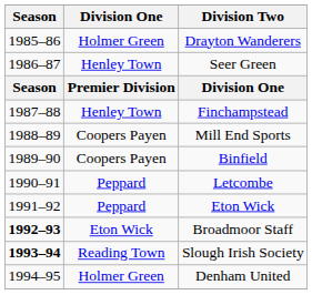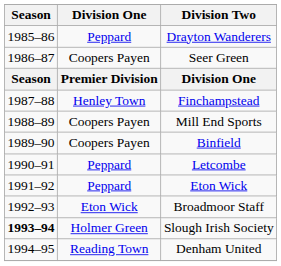 <table class="wikitable" style="text-align: center">
 <tr>
 </tr>
 <tr>
 <th>Season</th>
 <th>Division One</th>
 <th>Division Two</th>
 </tr>
 <tr>
 <td>1985–86</td>
-<td><a href='#'>Holmer Green</a></td>
+<td><a href='#'>Peppard</a></td>
 <td><a href='#'>Drayton Wanderers</a></td>
 </tr>
 <tr>
 <td>1986–87</td>
-<td><a href='#'>Henley Town</a></td>
+<td>Coopers Payen</td>
 <td>Seer Green</td>
 </tr>
 <tr>
 <th>Season</th>
 <th>Premier Division</th>
 <th>Division One</th>
 </tr>
 <tr>
 <td>1987–88</td>
 <td><a href='#'>Henley Town</a></td>
 <td><a href='#'>Finchampstead</a></td>
 </tr>
 <tr>
 <td>1988–89</td>
 <td>Coopers Payen</td>
 <td>Mill End Sports</td>
 </tr>
 <tr>
 <td>1989–90</td>
 <td>Coopers Payen</td>
 <td><a href='#'>Binfield</a></td>
 </tr>
 <tr>
 <td>1990–91</td>
 <td><a href='#'>Peppard</a></td>
 <td><a href='#'>Letcombe</a></td>
 </tr>
 <tr>
 <td>1991–92</td>
 <td><a href='#'>Peppard</a></td>
 <td><a href='#'>Eton Wick</a></td>
 </tr>
 <tr>
-<td><strong>1992–93</strong></td>
+<td>1992–93</td>
 <td><a href='#'>Eton Wick</a></td>
 <td>Broadmoor Staff</td>
 </tr>
 <tr>
 <td><strong>1993–94</strong></td>
-<td><a href='#'>Reading Town</a></td>
+<td><a href='#'>Holmer Green</a></td>
 <td>Slough Irish Society</td>
 </tr>
 <tr>
 <td>1994–95</td>
-<td><a href='#'>Holmer Green</a></td>
+<td><a href='#'>Reading Town</a></td>
 <td>Denham United</td>
 </tr>
 <tr>
 </tr>
 </table>
